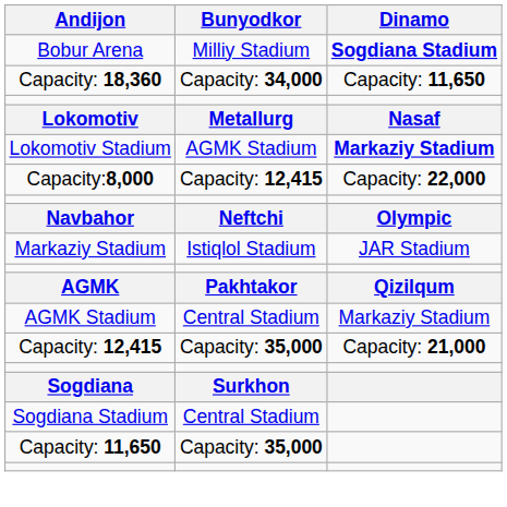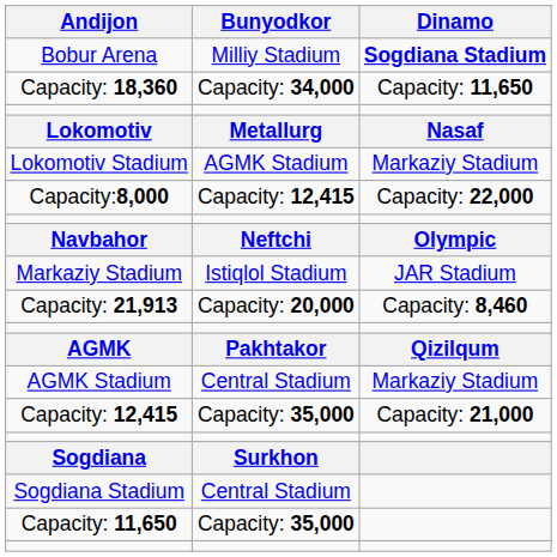 <table class="wikitable" style="text-align:center">
 <tr>
 <th><a href='#'>Andijon</a></th>
 <th><a href='#'>Bunyodkor</a></th>
 <th><a href='#'>Dinamo</a></th>
 </tr>
 <tr>
 <td><a href='#'>Bobur Arena</a></td>
 <td><a href='#'>Milliy Stadium</a></td>
 <td><strong><a href='#'>Sogdiana Stadium</a></strong></td>
 </tr>
 <tr>
 <td>Capacity: <strong>18,360</strong></td>
 <td>Capacity: <strong>34,000</strong></td>
 <td>Capacity: <strong>11,650</strong></td>
 </tr>
 <tr>
 <td></td>
 <td></td>
 <td></td>
 </tr>
 <tr>
 <th><a href='#'>Lokomotiv</a></th>
 <th><a href='#'>Metallurg</a></th>
 <th><a href='#'>Nasaf</a></th>
 </tr>
 <tr>
 <td><a href='#'>Lokomotiv Stadium</a></td>
 <td><a href='#'>AGMK Stadium</a></td>
-<td><strong><a href='#'>Markaziy Stadium</a></strong></td>
+<td><a href='#'>Markaziy Stadium</a></td>
 </tr>
 <tr>
 <td>Capacity:<strong>8,000</strong></td>
 <td>Capacity: <strong>12,415</strong></td>
 <td>Capacity: <strong>22,000</strong></td>
 </tr>
 <tr>
 <td></td>
 <td></td>
 <td></td>
 </tr>
 <tr>
 <th><a href='#'>Navbahor</a></th>
 <th><a href='#'>Neftchi</a></th>
 <th><a href='#'>Olympic</a></th>
 </tr>
 <tr>
 <td><a href='#'>Markaziy Stadium</a></td>
 <td><a href='#'>Istiqlol Stadium</a></td>
 <td><a href='#'>JAR Stadium</a></td>
+</tr>
+<tr>
+<td>Capacity: <strong>21,913</strong></td>
+<td>Capacity: <strong>20,000</strong></td>
+<td>Capacity: <strong>8,460</strong></td>
 </tr>
 <tr>
 <td></td>
 <td></td>
 <td></td>
 </tr>
 <tr>
 <th><a href='#'>AGMK</a></th>
 <th><a href='#'>Pakhtakor</a></th>
 <th><a href='#'>Qizilqum</a></th>
 </tr>
 <tr>
 <td><a href='#'>AGMK Stadium</a></td>
 <td><a href='#'>Central Stadium</a></td>
 <td><a href='#'>Markaziy Stadium</a></td>
 </tr>
 <tr>
 <td>Capacity: <strong>12,415</strong></td>
 <td>Capacity: <strong>35,000</strong></td>
 <td>Capacity: <strong>21,000</strong></td>
 </tr>
 <tr>
 <td></td>
 <td></td>
 <td></td>
 </tr>
 <tr>
 <th><a href='#'>Sogdiana</a></th>
 <th><a href='#'>Surkhon</a></th>
 <th></th>
 </tr>
 <tr>
 <td><a href='#'>Sogdiana Stadium</a></td>
 <td><a href='#'>Central Stadium</a></td>
 <td></td>
 </tr>
 <tr>
 <td>Capacity: <strong>11,650</strong></td>
 <td>Capacity: <strong>35,000</strong></td>
 <td></td>
 </tr>
 <tr>
 <td></td>
 <td></td>
 <td></td>
 </tr>
 </table>
